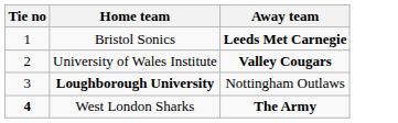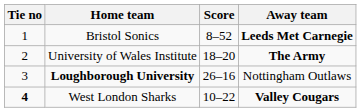 <table class="wikitable" border="1" style="text-align: center">
 <tr>
 <th>Tie no</th>
 <th>Home team</th>
+<th>Score</th>
 <th>Away team</th>
 </tr>
 <tr>
 <td>1</td>
 <td>Bristol Sonics</td>
+<td align="center">8–52</td>
 <td><strong>Leeds Met Carnegie</strong></td>
 </tr>
 <tr>
 <td>2</td>
 <td>University of Wales Institute</td>
-<td><strong>Valley Cougars</strong></td>
+<td align="center">18–20</td>
+<td><strong>The Army</strong></td>
 </tr>
 <tr>
 <td>3</td>
 <td><strong>Loughborough University</strong></td>
+<td align="center">26–16</td>
 <td>Nottingham Outlaws</td>
 </tr>
 <tr>
 <td><strong>4</strong></td>
 <td>West London Sharks</td>
-<td><strong>The Army</strong></td>
+<td align="center">10–22</td>
+<td><strong>Valley Cougars</strong></td>
 </tr>
 </table>
